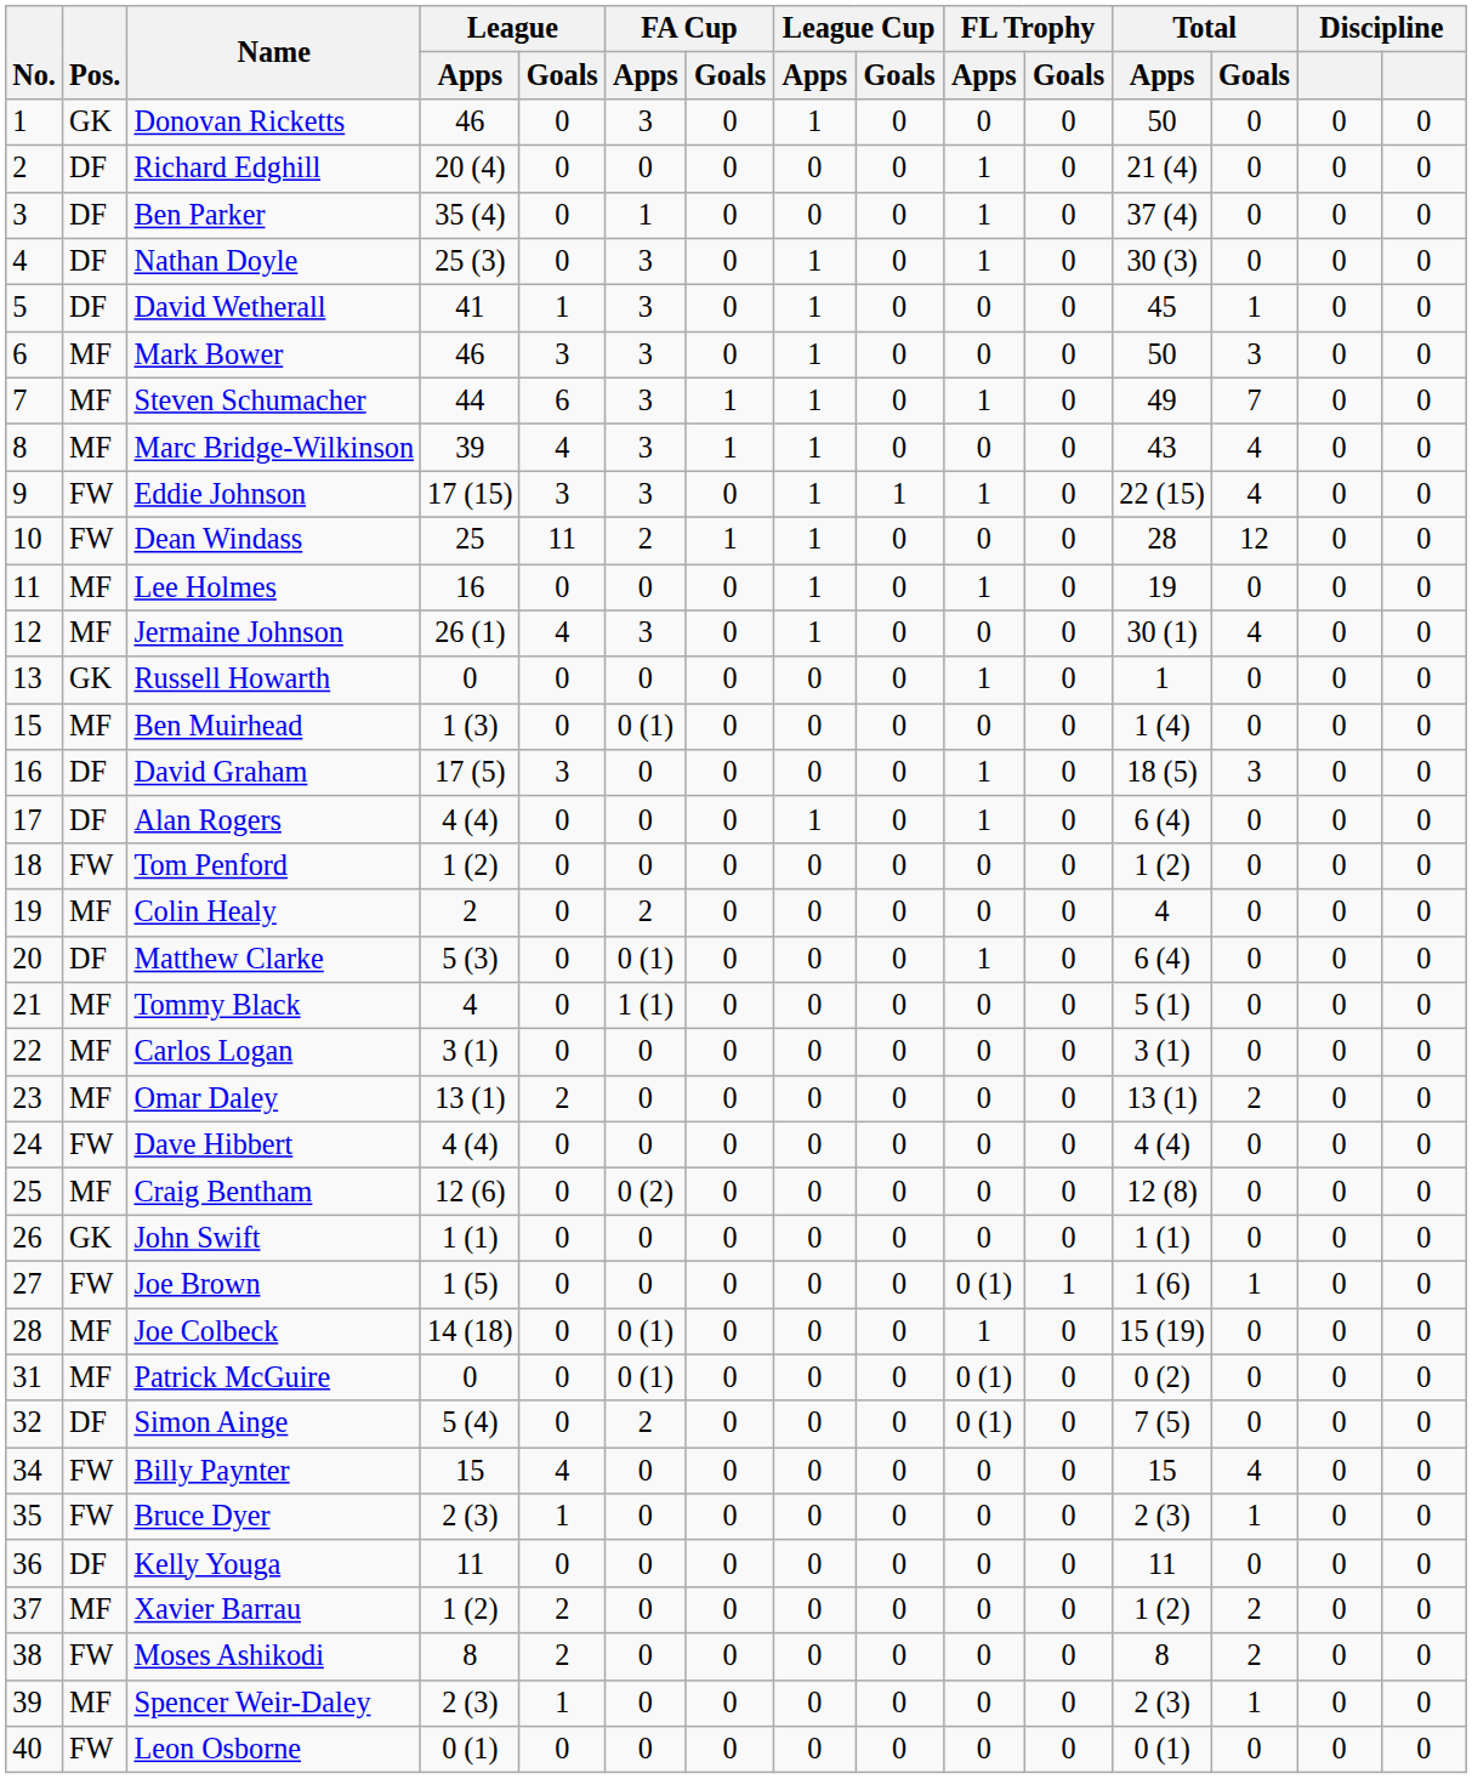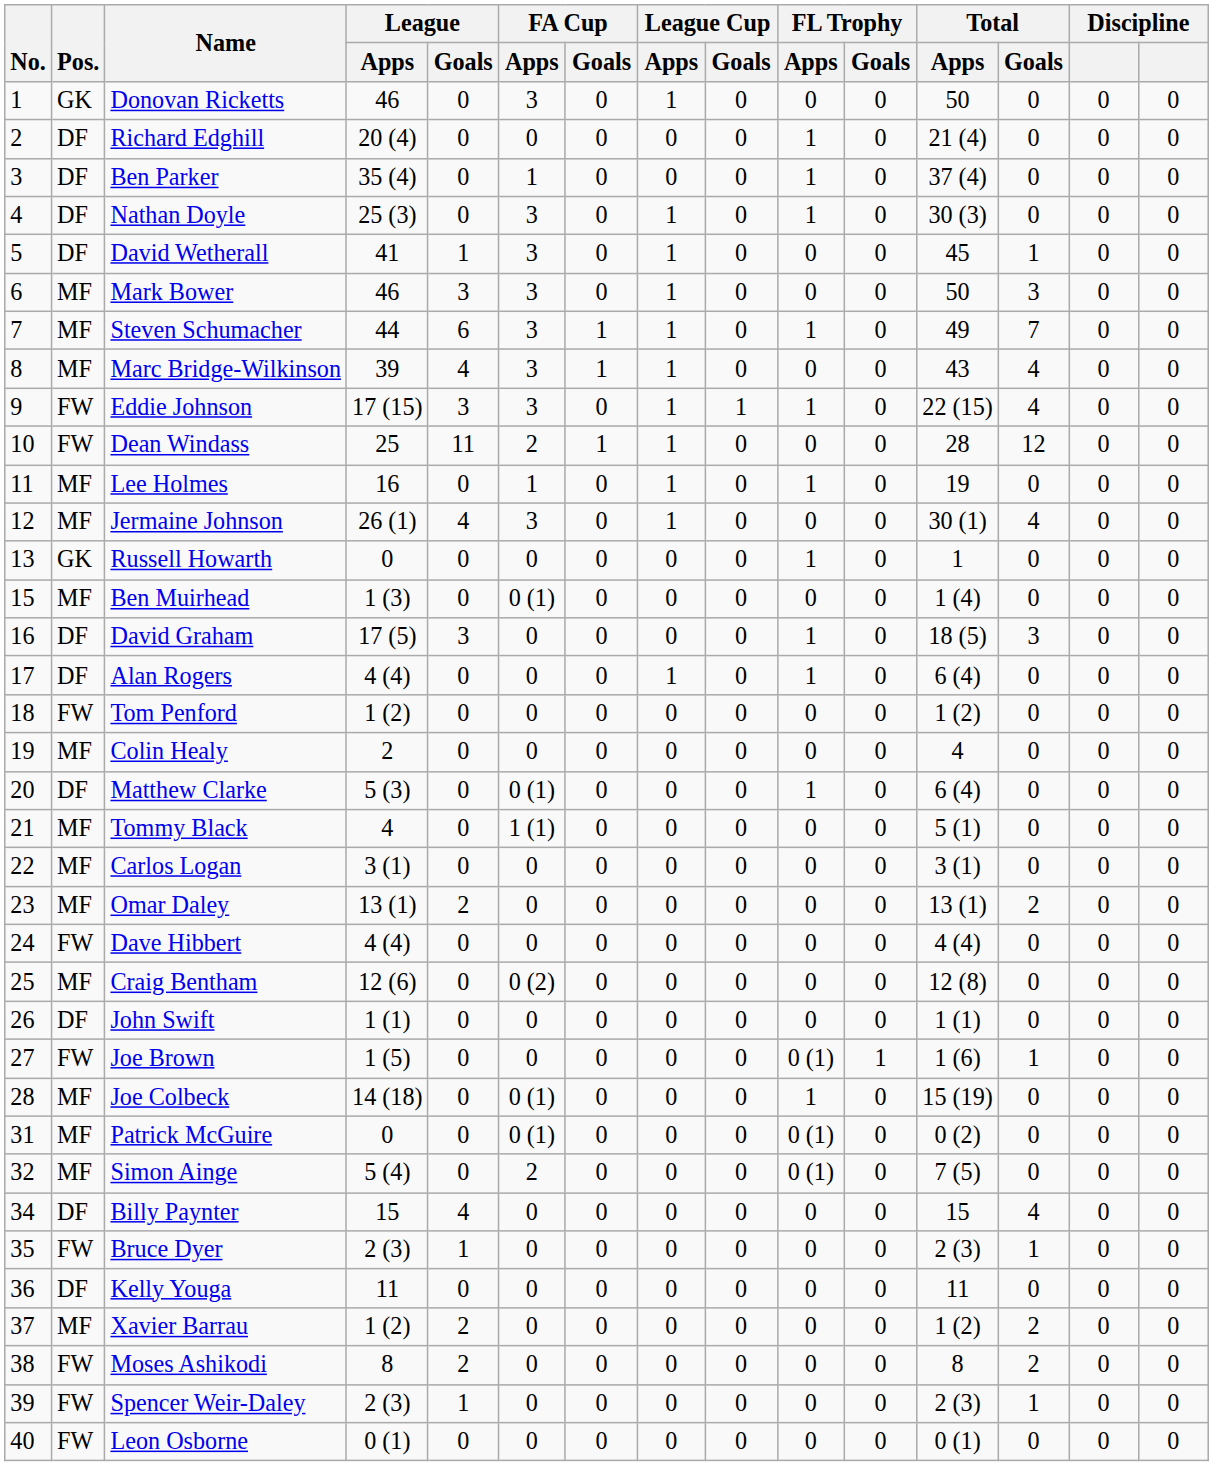 <table class="wikitable" style="text-align:center">
 <tr>
 <th rowspan="2" valign="bottom">No.</th>
 <th rowspan="2" valign="bottom">Pos.</th>
 <th rowspan="2">Name</th>
 <th colspan="2" width="85">League</th>
 <th colspan="2" width="85">FA Cup</th>
 <th colspan="2" width="85">League Cup</th>
 <th colspan="2" width="85">FL Trophy</th>
 <th colspan="2" width="85">Total</th>
 <th colspan="2" width="85">Discipline</th>
 </tr>
 <tr>
 <th>Apps</th>
 <th>Goals</th>
 <th>Apps</th>
 <th>Goals</th>
 <th>Apps</th>
 <th>Goals</th>
 <th>Apps</th>
 <th>Goals</th>
 <th>Apps</th>
 <th>Goals</th>
 <th></th>
 <th></th>
 </tr>
 <tr>
 <td align="left">1</td>
 <td align="left">GK</td>
 <td align="left"> <a href='#'>Donovan Ricketts</a></td>
 <td>46</td>
 <td>0</td>
 <td>3</td>
 <td>0</td>
 <td>1</td>
 <td>0</td>
 <td>0</td>
 <td>0</td>
 <td>50</td>
 <td>0</td>
 <td>0</td>
 <td>0</td>
 </tr>
 <tr>
 <td align="left">2</td>
 <td align="left">DF</td>
 <td align="left"> <a href='#'>Richard Edghill</a></td>
 <td>20 (4)</td>
 <td>0</td>
 <td>0</td>
 <td>0</td>
 <td>0</td>
 <td>0</td>
 <td>1</td>
 <td>0</td>
 <td>21 (4)</td>
 <td>0</td>
 <td>0</td>
 <td>0</td>
 </tr>
 <tr>
 <td align="left">3</td>
 <td align="left">DF</td>
 <td align="left"> <a href='#'>Ben Parker</a></td>
 <td>35 (4)</td>
 <td>0</td>
 <td>1</td>
 <td>0</td>
 <td>0</td>
 <td>0</td>
 <td>1</td>
 <td>0</td>
 <td>37 (4)</td>
 <td>0</td>
 <td>0</td>
 <td>0</td>
 </tr>
 <tr>
 <td align="left">4</td>
 <td align="left">DF</td>
 <td align="left"> <a href='#'>Nathan Doyle</a></td>
 <td>25 (3)</td>
 <td>0</td>
 <td>3</td>
 <td>0</td>
 <td>1</td>
 <td>0</td>
 <td>1</td>
 <td>0</td>
 <td>30 (3)</td>
 <td>0</td>
 <td>0</td>
 <td>0</td>
 </tr>
 <tr>
 <td align="left">5</td>
 <td align="left">DF</td>
 <td align="left"> <a href='#'>David Wetherall</a></td>
 <td>41</td>
 <td>1</td>
 <td>3</td>
 <td>0</td>
 <td>1</td>
 <td>0</td>
 <td>0</td>
 <td>0</td>
 <td>45</td>
 <td>1</td>
 <td>0</td>
 <td>0</td>
 </tr>
 <tr>
 <td align="left">6</td>
 <td align="left">MF</td>
 <td align="left"> <a href='#'>Mark Bower</a></td>
 <td>46</td>
 <td>3</td>
 <td>3</td>
 <td>0</td>
 <td>1</td>
 <td>0</td>
 <td>0</td>
 <td>0</td>
 <td>50</td>
 <td>3</td>
 <td>0</td>
 <td>0</td>
 </tr>
 <tr>
 <td align="left">7</td>
 <td align="left">MF</td>
 <td align="left"> <a href='#'>Steven Schumacher</a></td>
 <td>44</td>
 <td>6</td>
 <td>3</td>
 <td>1</td>
 <td>1</td>
 <td>0</td>
 <td>1</td>
 <td>0</td>
 <td>49</td>
 <td>7</td>
 <td>0</td>
 <td>0</td>
 </tr>
 <tr>
 <td align="left">8</td>
 <td align="left">MF</td>
 <td align="left"> <a href='#'>Marc Bridge-Wilkinson</a></td>
 <td>39</td>
 <td>4</td>
 <td>3</td>
 <td>1</td>
 <td>1</td>
 <td>0</td>
 <td>0</td>
 <td>0</td>
 <td>43</td>
 <td>4</td>
 <td>0</td>
 <td>0</td>
 </tr>
 <tr>
 <td align="left">9</td>
 <td align="left">FW</td>
 <td align="left"> <a href='#'>Eddie Johnson</a></td>
 <td>17 (15)</td>
 <td>3</td>
 <td>3</td>
 <td>0</td>
 <td>1</td>
 <td>1</td>
 <td>1</td>
 <td>0</td>
 <td>22 (15)</td>
 <td>4</td>
 <td>0</td>
 <td>0</td>
 </tr>
 <tr>
 <td align="left">10</td>
 <td align="left">FW</td>
 <td align="left"> <a href='#'>Dean Windass</a></td>
 <td>25</td>
 <td>11</td>
 <td>2</td>
 <td>1</td>
 <td>1</td>
 <td>0</td>
 <td>0</td>
 <td>0</td>
 <td>28</td>
 <td>12</td>
 <td>0</td>
 <td>0</td>
 </tr>
 <tr>
 <td align="left">11</td>
 <td align="left">MF</td>
 <td align="left"> <a href='#'>Lee Holmes</a></td>
 <td>16</td>
 <td>0</td>
-<td>0</td>
+<td>1</td>
 <td>0</td>
 <td>1</td>
 <td>0</td>
 <td>1</td>
 <td>0</td>
 <td>19</td>
 <td>0</td>
 <td>0</td>
 <td>0</td>
 </tr>
 <tr>
 <td align="left">12</td>
 <td align="left">MF</td>
 <td align="left"> <a href='#'>Jermaine Johnson</a></td>
 <td>26 (1)</td>
 <td>4</td>
 <td>3</td>
 <td>0</td>
 <td>1</td>
 <td>0</td>
 <td>0</td>
 <td>0</td>
 <td>30 (1)</td>
 <td>4</td>
 <td>0</td>
 <td>0</td>
 </tr>
 <tr>
 <td align="left">13</td>
 <td align="left">GK</td>
 <td align="left"> <a href='#'>Russell Howarth</a></td>
 <td>0</td>
 <td>0</td>
 <td>0</td>
 <td>0</td>
 <td>0</td>
 <td>0</td>
 <td>1</td>
 <td>0</td>
 <td>1</td>
 <td>0</td>
 <td>0</td>
 <td>0</td>
 </tr>
 <tr>
 <td align="left">15</td>
 <td align="left">MF</td>
 <td align="left"> <a href='#'>Ben Muirhead</a></td>
 <td>1 (3)</td>
 <td>0</td>
 <td>0 (1)</td>
 <td>0</td>
 <td>0</td>
 <td>0</td>
 <td>0</td>
 <td>0</td>
 <td>1 (4)</td>
 <td>0</td>
 <td>0</td>
 <td>0</td>
 </tr>
 <tr>
 <td align="left">16</td>
 <td align="left">DF</td>
 <td align="left"> <a href='#'>David Graham</a></td>
 <td>17 (5)</td>
 <td>3</td>
 <td>0</td>
 <td>0</td>
 <td>0</td>
 <td>0</td>
 <td>1</td>
 <td>0</td>
 <td>18 (5)</td>
 <td>3</td>
 <td>0</td>
 <td>0</td>
 </tr>
 <tr>
 <td align="left">17</td>
 <td align="left">DF</td>
 <td align="left"> <a href='#'>Alan Rogers</a></td>
 <td>4 (4)</td>
 <td>0</td>
 <td>0</td>
 <td>0</td>
 <td>1</td>
 <td>0</td>
 <td>1</td>
 <td>0</td>
 <td>6 (4)</td>
 <td>0</td>
 <td>0</td>
 <td>0</td>
 </tr>
 <tr>
 <td align="left">18</td>
 <td align="left">FW</td>
 <td align="left"> <a href='#'>Tom Penford</a></td>
 <td>1 (2)</td>
 <td>0</td>
 <td>0</td>
 <td>0</td>
 <td>0</td>
 <td>0</td>
 <td>0</td>
 <td>0</td>
 <td>1 (2)</td>
 <td>0</td>
 <td>0</td>
 <td>0</td>
 </tr>
 <tr>
 <td align="left">19</td>
 <td align="left">MF</td>
 <td align="left"> <a href='#'>Colin Healy</a></td>
 <td>2</td>
 <td>0</td>
-<td>2</td>
+<td>0</td>
 <td>0</td>
 <td>0</td>
 <td>0</td>
 <td>0</td>
 <td>0</td>
 <td>4</td>
 <td>0</td>
 <td>0</td>
 <td>0</td>
 </tr>
 <tr>
 <td align="left">20</td>
 <td align="left">DF</td>
 <td align="left"> <a href='#'>Matthew Clarke</a></td>
 <td>5 (3)</td>
 <td>0</td>
 <td>0 (1)</td>
 <td>0</td>
 <td>0</td>
 <td>0</td>
 <td>1</td>
 <td>0</td>
 <td>6 (4)</td>
 <td>0</td>
 <td>0</td>
 <td>0</td>
 </tr>
 <tr>
 <td align="left">21</td>
 <td align="left">MF</td>
 <td align="left"> <a href='#'>Tommy Black</a></td>
 <td>4</td>
 <td>0</td>
 <td>1 (1)</td>
 <td>0</td>
 <td>0</td>
 <td>0</td>
 <td>0</td>
 <td>0</td>
 <td>5 (1)</td>
 <td>0</td>
 <td>0</td>
 <td>0</td>
 </tr>
 <tr>
 <td align="left">22</td>
 <td align="left">MF</td>
 <td align="left"> <a href='#'>Carlos Logan</a></td>
 <td>3 (1)</td>
 <td>0</td>
 <td>0</td>
 <td>0</td>
 <td>0</td>
 <td>0</td>
 <td>0</td>
 <td>0</td>
 <td>3 (1)</td>
 <td>0</td>
 <td>0</td>
 <td>0</td>
 </tr>
 <tr>
 <td align="left">23</td>
 <td align="left">MF</td>
 <td align="left"> <a href='#'>Omar Daley</a></td>
 <td>13 (1)</td>
 <td>2</td>
 <td>0</td>
 <td>0</td>
 <td>0</td>
 <td>0</td>
 <td>0</td>
 <td>0</td>
 <td>13 (1)</td>
 <td>2</td>
 <td>0</td>
 <td>0</td>
 </tr>
 <tr>
 <td align="left">24</td>
 <td align="left">FW</td>
 <td align="left"> <a href='#'>Dave Hibbert</a></td>
 <td>4 (4)</td>
 <td>0</td>
 <td>0</td>
 <td>0</td>
 <td>0</td>
 <td>0</td>
 <td>0</td>
 <td>0</td>
 <td>4 (4)</td>
 <td>0</td>
 <td>0</td>
 <td>0</td>
 </tr>
 <tr>
 <td align="left">25</td>
 <td align="left">MF</td>
 <td align="left"> <a href='#'>Craig Bentham</a></td>
 <td>12 (6)</td>
 <td>0</td>
 <td>0 (2)</td>
 <td>0</td>
 <td>0</td>
 <td>0</td>
 <td>0</td>
 <td>0</td>
 <td>12 (8)</td>
 <td>0</td>
 <td>0</td>
 <td>0</td>
 </tr>
 <tr>
 <td align="left">26</td>
-<td align="left">GK</td>
+<td align="left">DF</td>
 <td align="left"> <a href='#'>John Swift</a></td>
 <td>1 (1)</td>
 <td>0</td>
 <td>0</td>
 <td>0</td>
 <td>0</td>
 <td>0</td>
 <td>0</td>
 <td>0</td>
 <td>1 (1)</td>
 <td>0</td>
 <td>0</td>
 <td>0</td>
 </tr>
 <tr>
 <td align="left">27</td>
 <td align="left">FW</td>
 <td align="left"> <a href='#'>Joe Brown</a></td>
 <td>1 (5)</td>
 <td>0</td>
 <td>0</td>
 <td>0</td>
 <td>0</td>
 <td>0</td>
 <td>0 (1)</td>
 <td>1</td>
 <td>1 (6)</td>
 <td>1</td>
 <td>0</td>
 <td>0</td>
 </tr>
 <tr>
 <td align="left">28</td>
 <td align="left">MF</td>
 <td align="left"> <a href='#'>Joe Colbeck</a></td>
 <td>14 (18)</td>
 <td>0</td>
 <td>0 (1)</td>
 <td>0</td>
 <td>0</td>
 <td>0</td>
 <td>1</td>
 <td>0</td>
 <td>15 (19)</td>
 <td>0</td>
 <td>0</td>
 <td>0</td>
 </tr>
 <tr>
 <td align="left">31</td>
 <td align="left">MF</td>
 <td align="left"> <a href='#'>Patrick McGuire</a></td>
 <td>0</td>
 <td>0</td>
 <td>0 (1)</td>
 <td>0</td>
 <td>0</td>
 <td>0</td>
 <td>0 (1)</td>
 <td>0</td>
 <td>0 (2)</td>
 <td>0</td>
 <td>0</td>
 <td>0</td>
 </tr>
 <tr>
 <td align="left">32</td>
-<td align="left">DF</td>
+<td align="left">MF</td>
 <td align="left"> <a href='#'>Simon Ainge</a></td>
 <td>5 (4)</td>
 <td>0</td>
 <td>2</td>
 <td>0</td>
 <td>0</td>
 <td>0</td>
 <td>0 (1)</td>
 <td>0</td>
 <td>7 (5)</td>
 <td>0</td>
 <td>0</td>
 <td>0</td>
 </tr>
 <tr>
 <td align="left">34</td>
-<td align="left">FW</td>
+<td align="left">DF</td>
 <td align="left"> <a href='#'>Billy Paynter</a></td>
 <td>15</td>
 <td>4</td>
 <td>0</td>
 <td>0</td>
 <td>0</td>
 <td>0</td>
 <td>0</td>
 <td>0</td>
 <td>15</td>
 <td>4</td>
 <td>0</td>
 <td>0</td>
 </tr>
 <tr>
 <td align="left">35</td>
 <td align="left">FW</td>
 <td align="left"> <a href='#'>Bruce Dyer</a></td>
 <td>2 (3)</td>
 <td>1</td>
 <td>0</td>
 <td>0</td>
 <td>0</td>
 <td>0</td>
 <td>0</td>
 <td>0</td>
 <td>2 (3)</td>
 <td>1</td>
 <td>0</td>
 <td>0</td>
 </tr>
 <tr>
 <td align="left">36</td>
 <td align="left">DF</td>
 <td align="left"> <a href='#'>Kelly Youga</a></td>
 <td>11</td>
 <td>0</td>
 <td>0</td>
 <td>0</td>
 <td>0</td>
 <td>0</td>
 <td>0</td>
 <td>0</td>
 <td>11</td>
 <td>0</td>
 <td>0</td>
 <td>0</td>
 </tr>
 <tr>
 <td align="left">37</td>
 <td align="left">MF</td>
 <td align="left"> <a href='#'>Xavier Barrau</a></td>
 <td>1 (2)</td>
 <td>2</td>
 <td>0</td>
 <td>0</td>
 <td>0</td>
 <td>0</td>
 <td>0</td>
 <td>0</td>
 <td>1 (2)</td>
 <td>2</td>
 <td>0</td>
 <td>0</td>
 </tr>
 <tr>
 <td align="left">38</td>
 <td align="left">FW</td>
 <td align="left"> <a href='#'>Moses Ashikodi</a></td>
 <td>8</td>
 <td>2</td>
 <td>0</td>
 <td>0</td>
 <td>0</td>
 <td>0</td>
 <td>0</td>
 <td>0</td>
 <td>8</td>
 <td>2</td>
 <td>0</td>
 <td>0</td>
 </tr>
 <tr>
 <td align="left">39</td>
-<td align="left">MF</td>
+<td align="left">FW</td>
 <td align="left"> <a href='#'>Spencer Weir-Daley</a></td>
 <td>2 (3)</td>
 <td>1</td>
 <td>0</td>
 <td>0</td>
 <td>0</td>
 <td>0</td>
 <td>0</td>
 <td>0</td>
 <td>2 (3)</td>
 <td>1</td>
 <td>0</td>
 <td>0</td>
 </tr>
 <tr>
 <td align="left">40</td>
 <td align="left">FW</td>
 <td align="left"> <a href='#'>Leon Osborne</a></td>
 <td>0 (1)</td>
 <td>0</td>
 <td>0</td>
 <td>0</td>
 <td>0</td>
 <td>0</td>
 <td>0</td>
 <td>0</td>
 <td>0 (1)</td>
 <td>0</td>
 <td>0</td>
 <td>0</td>
 </tr>
 </table>
